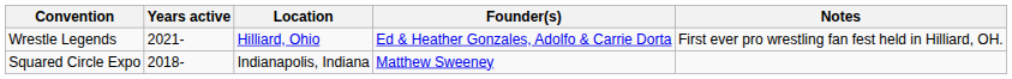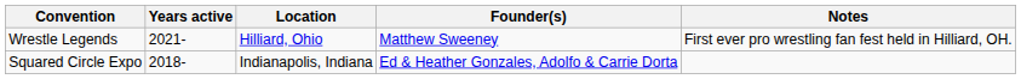 <table class="sortable wikitable">
 <tr>
 <th>Convention</th>
 <th>Years active</th>
 <th>Location</th>
 <th>Founder(s)</th>
 <th>Notes</th>
 </tr>
 <tr>
 <td>Wrestle Legends</td>
 <td>2021-</td>
 <td><a href='#'>Hilliard, Ohio</a></td>
-<td><a href='#'>Ed & Heather Gonzales, Adolfo & Carrie Dorta</a></td>
+<td><a href='#'>Matthew Sweeney</a></td>
 <td>First ever pro wrestling fan fest held in Hilliard, OH.</td>
 </tr>
 <tr>
 <td>Squared Circle Expo</td>
 <td>2018-</td>
 <td>Indianapolis, Indiana</td>
-<td><a href='#'>Matthew Sweeney</a></td>
+<td><a href='#'>Ed & Heather Gonzales, Adolfo & Carrie Dorta</a></td>
 </tr>
 </table>
